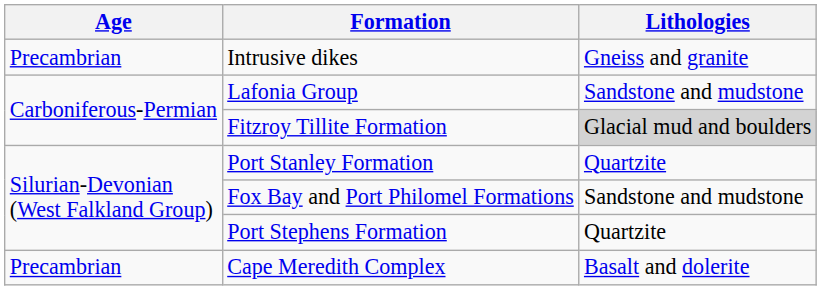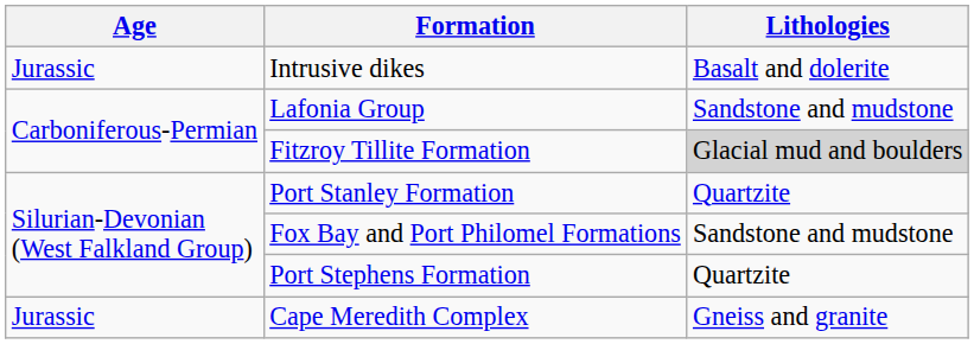 <table class="wikitable">
 <tr>
 <th><a href='#'>Age</a></th>
 <th><a href='#'>Formation</a></th>
 <th><a href='#'>Lithologies</a></th>
 </tr>
 <tr>
-<td><a href='#'>Precambrian</a></td>
+<td><a href='#'>Jurassic</a></td>
 <td>Intrusive dikes</td>
-<td><a href='#'>Gneiss</a> and <a href='#'>granite</a></td>
+<td><a href='#'>Basalt</a> and <a href='#'>dolerite</a></td>
 </tr>
 <tr>
 <td rowspan="2"><a href='#'>Carboniferous</a>-<a href='#'>Permian</a></td>
 <td><a href='#'>Lafonia Group</a></td>
 <td><a href='#'>Sandstone</a> and <a href='#'>mudstone</a></td>
 </tr>
 <tr>
 <td><a href='#'>Fitzroy Tillite Formation</a></td>
 <td style="background: lightgrey;">Glacial mud and boulders</td>
 </tr>
 <tr>
 <td rowspan="3"><a href='#'>Silurian</a>-<a href='#'>Devonian</a><br>(<a href='#'>West Falkland Group</a>)</td>
 <td><a href='#'>Port Stanley Formation</a></td>
 <td><a href='#'>Quartzite</a></td>
 </tr>
 <tr>
 <td><a href='#'>Fox Bay</a> and <a href='#'>Port Philomel Formations</a></td>
 <td>Sandstone and mudstone</td>
 </tr>
 <tr>
 <td><a href='#'>Port Stephens Formation</a></td>
 <td>Quartzite</td>
 </tr>
 <tr>
-<td><a href='#'>Precambrian</a></td>
+<td><a href='#'>Jurassic</a></td>
 <td><a href='#'>Cape Meredith Complex</a></td>
-<td><a href='#'>Basalt</a> and <a href='#'>dolerite</a></td>
+<td><a href='#'>Gneiss</a> and <a href='#'>granite</a></td>
 </tr>
 </table>
